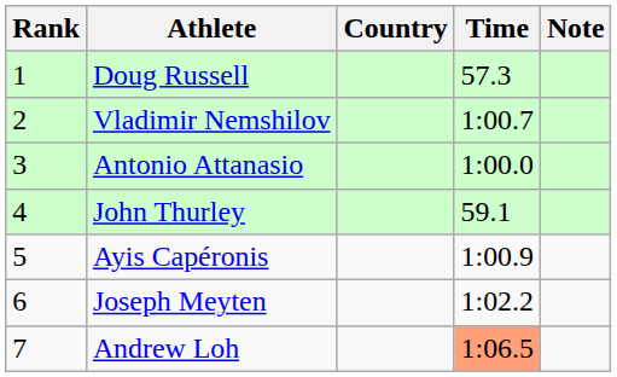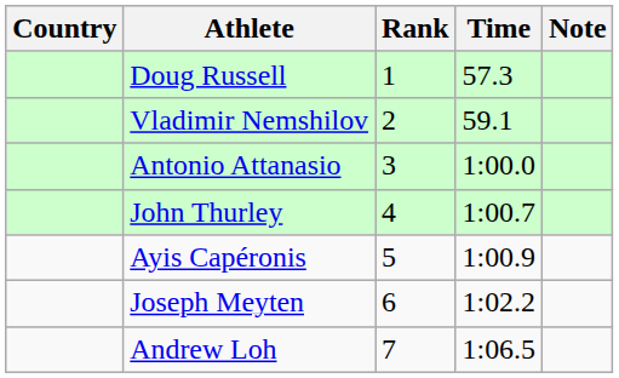 <table class="wikitable sortable">
 <tr>
+<th>Country</th>
+<th>Athlete</th>
 <th>Rank</th>
-<th>Athlete</th>
-<th>Country</th>
 <th>Time</th>
 <th>Note</th>
 </tr>
 <tr bgcolor=#CCFFCC>
+<td></td>
+<td><a href='#'>Doug Russell</a></td>
 <td>1</td>
-<td><a href='#'>Doug Russell</a></td>
-<td></td>
 <td>57.3</td>
 <td></td>
 </tr>
 <tr bgcolor=#CCFFCC>
+<td></td>
+<td><a href='#'>Vladimir Nemshilov</a></td>
 <td>2</td>
-<td><a href='#'>Vladimir Nemshilov</a></td>
-<td></td>
-<td>1:00.7</td>
+<td>59.1</td>
 <td></td>
 </tr>
 <tr bgcolor=#CCFFCC>
+<td></td>
+<td><a href='#'>Antonio Attanasio</a></td>
 <td>3</td>
-<td><a href='#'>Antonio Attanasio</a></td>
-<td></td>
 <td>1:00.0</td>
 <td></td>
 </tr>
 <tr bgcolor=#CCFFCC>
+<td></td>
+<td><a href='#'>John Thurley</a></td>
 <td>4</td>
-<td><a href='#'>John Thurley</a></td>
-<td></td>
-<td>59.1</td>
+<td>1:00.7</td>
 <td></td>
 </tr>
 <tr>
+<td></td>
+<td><a href='#'>Ayis Capéronis</a></td>
 <td>5</td>
-<td><a href='#'>Ayis Capéronis</a></td>
-<td></td>
 <td>1:00.9</td>
 <td></td>
 </tr>
 <tr>
+<td></td>
+<td><a href='#'>Joseph Meyten</a></td>
 <td>6</td>
-<td><a href='#'>Joseph Meyten</a></td>
-<td></td>
 <td>1:02.2</td>
 <td></td>
 </tr>
 <tr>
+<td></td>
+<td><a href='#'>Andrew Loh</a></td>
 <td>7</td>
-<td><a href='#'>Andrew Loh</a></td>
-<td></td>
-<td style="background: lightsalmon;">1:06.5</td>
+<td>1:06.5</td>
 <td></td>
 </tr>
 </table>
